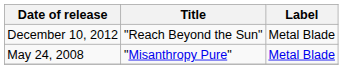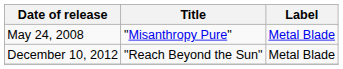 <table class="wikitable" style="font-size: 95%;">
 <tr>
 <th>Date of release</th>
 <th>Title</th>
 <th>Label</th>
 </tr>
 <tr>
+<td>May 24, 2008</td>
+<td>"<a href='#'>Misanthropy Pure</a>"</td>
+<td><a href='#'>Metal Blade</a></td>
+</tr>
+<tr>
 <td>December 10, 2012</td>
 <td>"Reach Beyond the Sun"</td>
 <td>Metal Blade</td>
 </tr>
 <tr>
-<td>May 24, 2008</td>
-<td>"<a href='#'>Misanthropy Pure</a>"</td>
-<td><a href='#'>Metal Blade</a></td>
-</tr>
-<tr>
 </tr>
 </table>
